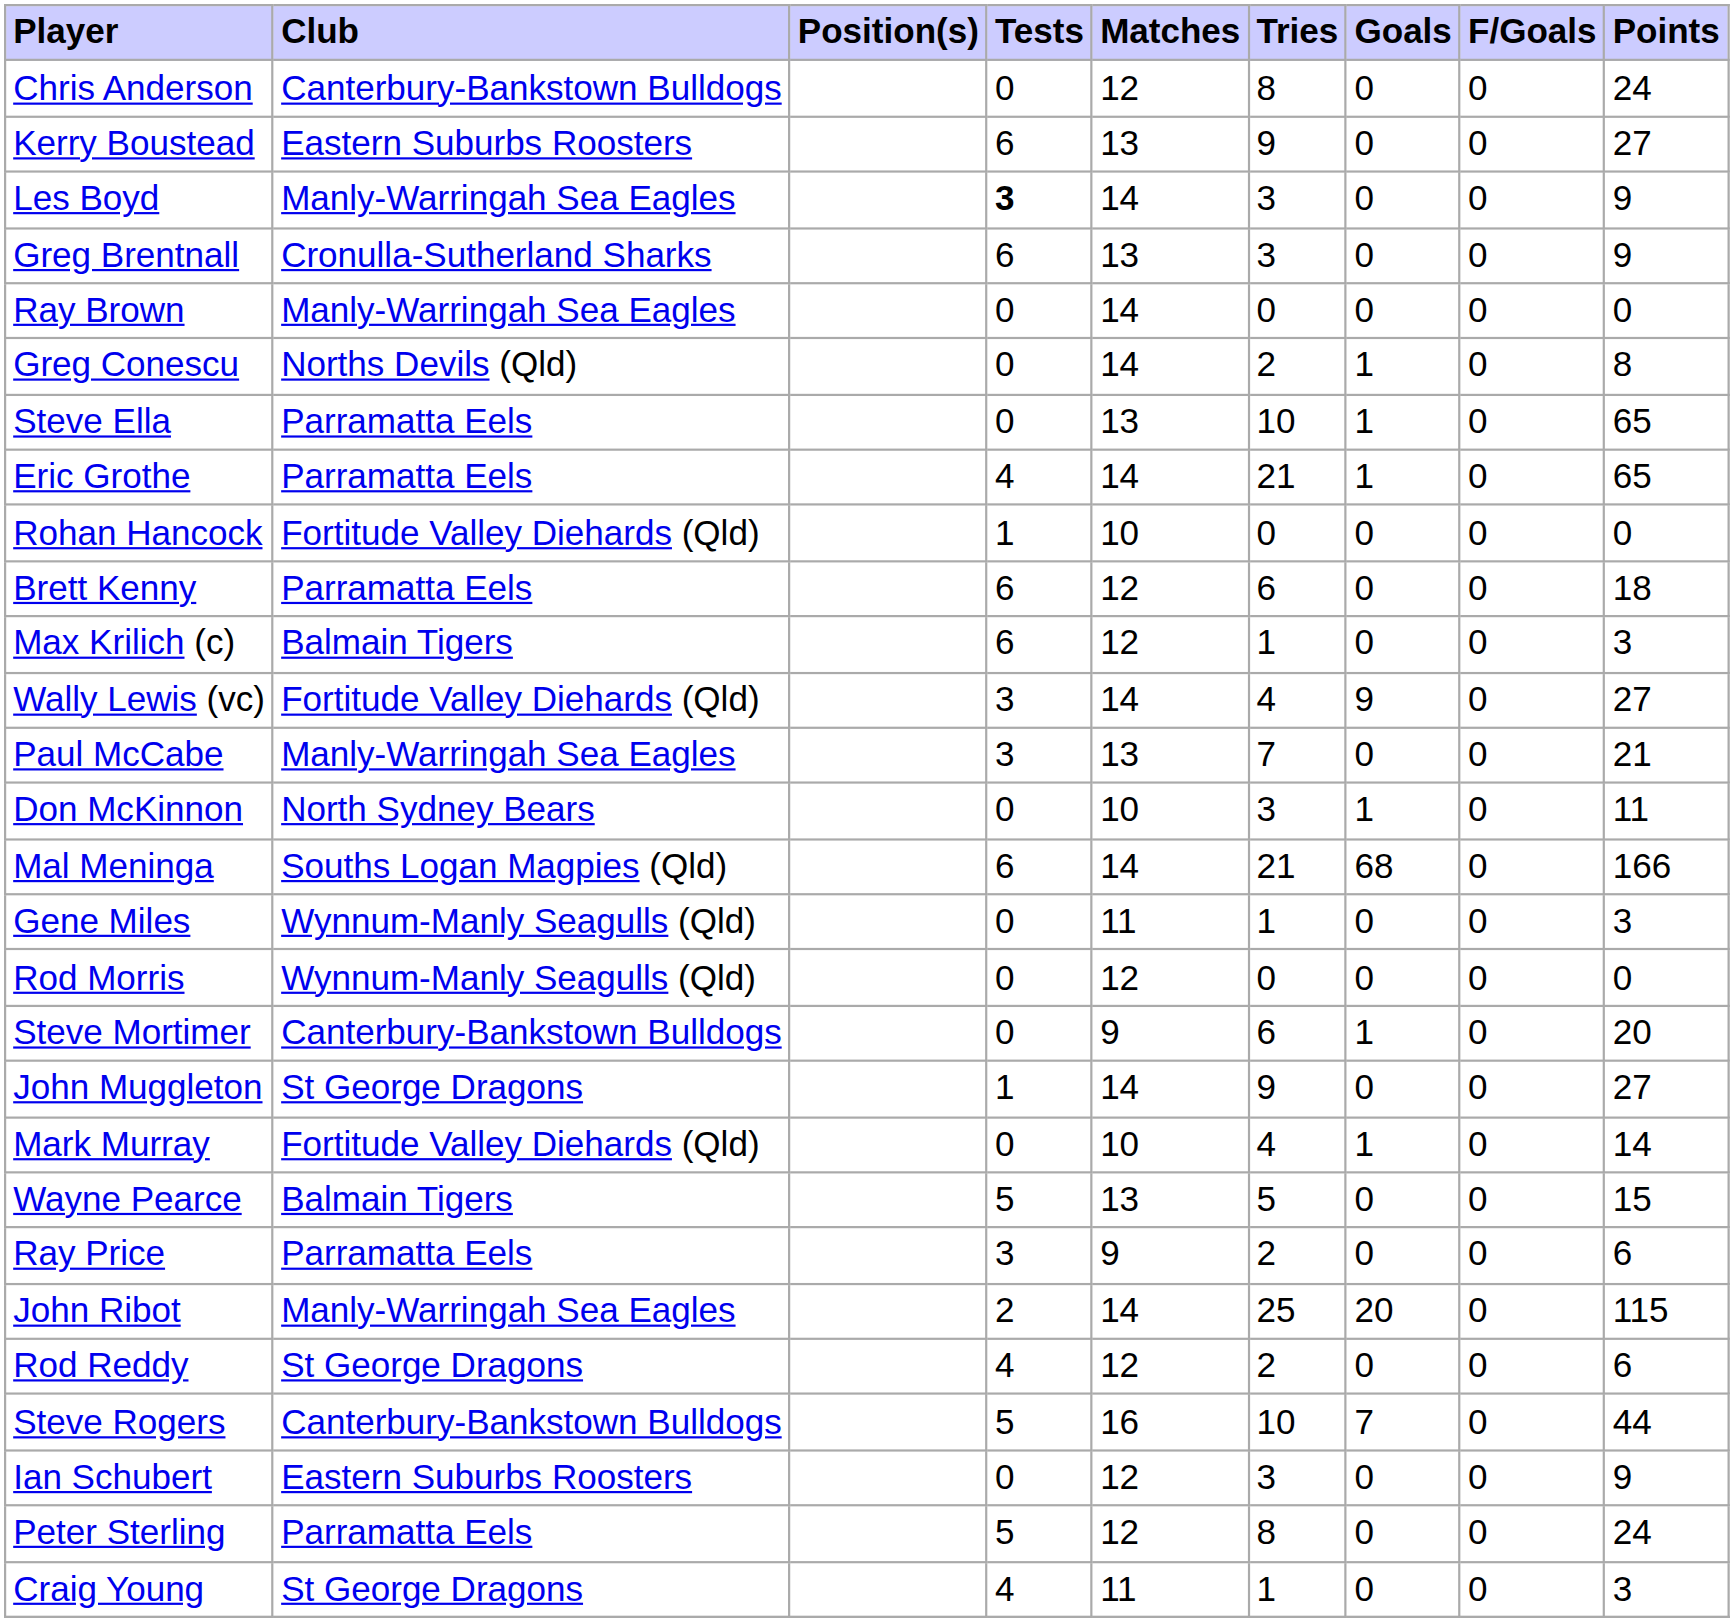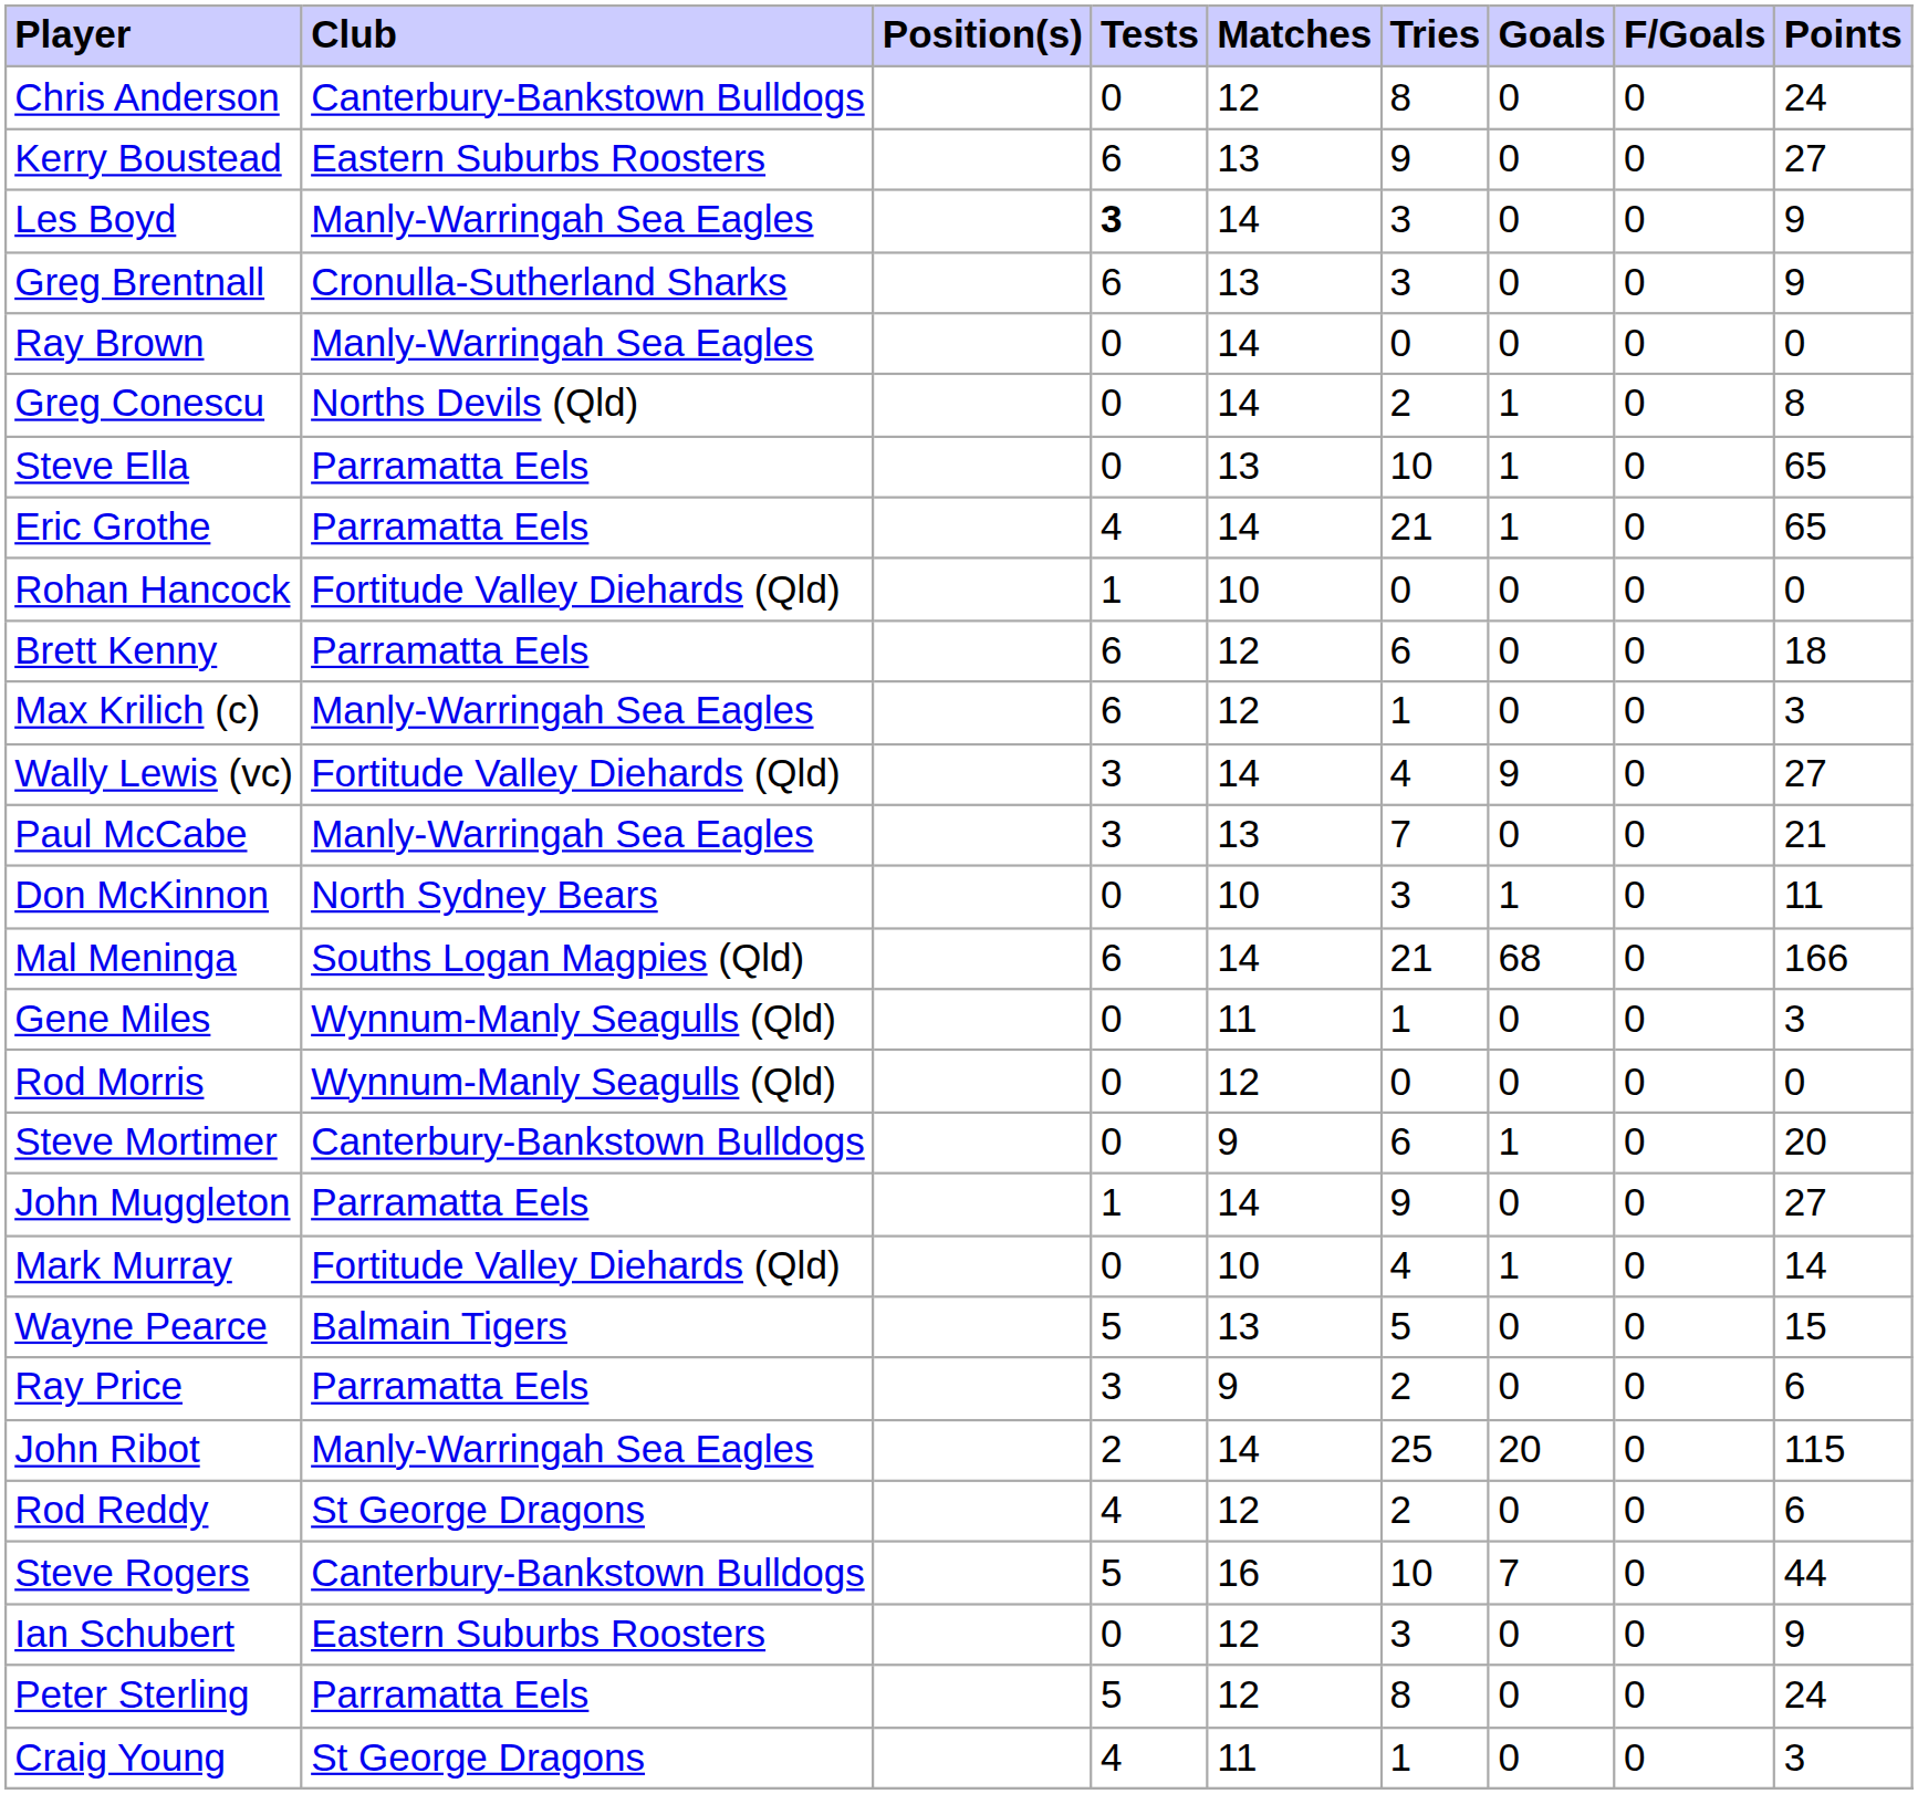 <table class=wikitable>
 <tr style="background:#ccf;">
 <td><strong>Player</strong></td>
 <td><strong>Club</strong></td>
 <td><strong>Position(s)</strong></td>
 <td><strong>Tests</strong></td>
 <td><strong>Matches</strong></td>
 <td><strong>Tries</strong></td>
 <td><strong>Goals</strong></td>
 <td><strong>F/Goals</strong></td>
 <td><strong>Points</strong></td>
 </tr>
 <tr style="background:#fff;">
 <td> <a href='#'>Chris Anderson</a></td>
 <td> <a href='#'>Canterbury-Bankstown Bulldogs</a></td>
 <td></td>
 <td>0</td>
 <td>12</td>
 <td>8</td>
 <td>0</td>
 <td>0</td>
 <td>24</td>
 </tr>
 <tr style="background:#fff;">
 <td> <a href='#'>Kerry Boustead</a></td>
 <td> <a href='#'>Eastern Suburbs Roosters</a></td>
 <td></td>
 <td>6</td>
 <td>13</td>
 <td>9</td>
 <td>0</td>
 <td>0</td>
 <td>27</td>
 </tr>
 <tr style="background:#fff;">
 <td> <a href='#'>Les Boyd</a></td>
 <td> <a href='#'>Manly-Warringah Sea Eagles</a></td>
 <td></td>
 <td><strong>3</strong></td>
 <td>14</td>
 <td>3</td>
 <td>0</td>
 <td>0</td>
 <td>9</td>
 </tr>
 <tr style="background:#fff;">
 <td> <a href='#'>Greg Brentnall</a></td>
 <td> <a href='#'>Cronulla-Sutherland Sharks</a></td>
 <td></td>
 <td>6</td>
 <td>13</td>
 <td>3</td>
 <td>0</td>
 <td>0</td>
 <td>9</td>
 </tr>
 <tr style="background:#fff;">
 <td> <a href='#'>Ray Brown</a></td>
 <td> <a href='#'>Manly-Warringah Sea Eagles</a></td>
 <td></td>
 <td>0</td>
 <td>14</td>
 <td>0</td>
 <td>0</td>
 <td>0</td>
 <td>0</td>
 </tr>
 <tr style="background:#fff;">
 <td> <a href='#'>Greg Conescu</a></td>
 <td> <a href='#'>Norths Devils</a> (Qld)</td>
 <td></td>
 <td>0</td>
 <td>14</td>
 <td>2</td>
 <td>1</td>
 <td>0</td>
 <td>8</td>
 </tr>
 <tr style="background:#fff;">
 <td> <a href='#'>Steve Ella</a></td>
 <td> <a href='#'>Parramatta Eels</a></td>
 <td></td>
 <td>0</td>
 <td>13</td>
 <td>10</td>
 <td>1</td>
 <td>0</td>
 <td>65</td>
 </tr>
 <tr style="background:#fff;">
 <td> <a href='#'>Eric Grothe</a></td>
 <td> <a href='#'>Parramatta Eels</a></td>
 <td></td>
 <td>4</td>
 <td>14</td>
 <td>21</td>
 <td>1</td>
 <td>0</td>
 <td>65</td>
 </tr>
 <tr style="background:#fff;">
 <td> <a href='#'>Rohan Hancock</a></td>
 <td> <a href='#'>Fortitude Valley Diehards</a> (Qld)</td>
 <td></td>
 <td>1</td>
 <td>10</td>
 <td>0</td>
 <td>0</td>
 <td>0</td>
 <td>0</td>
 </tr>
 <tr style="background:#fff;">
 <td> <a href='#'>Brett Kenny</a></td>
 <td> <a href='#'>Parramatta Eels</a></td>
 <td></td>
 <td>6</td>
 <td>12</td>
 <td>6</td>
 <td>0</td>
 <td>0</td>
 <td>18</td>
 </tr>
 <tr style="background:#fff;">
 <td> <a href='#'>Max Krilich</a> (c)</td>
-<td> <a href='#'>Balmain Tigers</a></td>
+<td> <a href='#'>Manly-Warringah Sea Eagles</a></td>
 <td></td>
 <td>6</td>
 <td>12</td>
 <td>1</td>
 <td>0</td>
 <td>0</td>
 <td>3</td>
 </tr>
 <tr style="background:#fff;">
 <td> <a href='#'>Wally Lewis</a> (vc)</td>
 <td> <a href='#'>Fortitude Valley Diehards</a> (Qld)</td>
 <td></td>
 <td>3</td>
 <td>14</td>
 <td>4</td>
 <td>9</td>
 <td>0</td>
 <td>27</td>
 </tr>
 <tr style="background:#fff;">
 <td> <a href='#'>Paul McCabe</a></td>
 <td> <a href='#'>Manly-Warringah Sea Eagles</a></td>
 <td></td>
 <td>3</td>
 <td>13</td>
 <td>7</td>
 <td>0</td>
 <td>0</td>
 <td>21</td>
 </tr>
 <tr style="background:#fff;">
 <td> <a href='#'>Don McKinnon</a></td>
 <td> <a href='#'>North Sydney Bears</a></td>
 <td></td>
 <td>0</td>
 <td>10</td>
 <td>3</td>
 <td>1</td>
 <td>0</td>
 <td>11</td>
 </tr>
 <tr style="background:#fff;">
 <td> <a href='#'>Mal Meninga</a></td>
 <td> <a href='#'>Souths Logan Magpies</a> (Qld)</td>
 <td></td>
 <td>6</td>
 <td>14</td>
 <td>21</td>
 <td>68</td>
 <td>0</td>
 <td>166</td>
 </tr>
 <tr style="background:#fff;">
 <td> <a href='#'>Gene Miles</a></td>
 <td> <a href='#'>Wynnum-Manly Seagulls</a> (Qld)</td>
 <td></td>
 <td>0</td>
 <td>11</td>
 <td>1</td>
 <td>0</td>
 <td>0</td>
 <td>3</td>
 </tr>
 <tr style="background:#fff;">
 <td> <a href='#'>Rod Morris</a></td>
 <td> <a href='#'>Wynnum-Manly Seagulls</a> (Qld)</td>
 <td></td>
 <td>0</td>
 <td>12</td>
 <td>0</td>
 <td>0</td>
 <td>0</td>
 <td>0</td>
 </tr>
 <tr style="background:#fff;">
 <td> <a href='#'>Steve Mortimer</a></td>
 <td> <a href='#'>Canterbury-Bankstown Bulldogs</a></td>
 <td></td>
 <td>0</td>
 <td>9</td>
 <td>6</td>
 <td>1</td>
 <td>0</td>
 <td>20</td>
 </tr>
 <tr style="background:#fff;">
 <td> <a href='#'>John Muggleton</a></td>
-<td> <a href='#'>St George Dragons</a></td>
+<td> <a href='#'>Parramatta Eels</a></td>
 <td></td>
 <td>1</td>
 <td>14</td>
 <td>9</td>
 <td>0</td>
 <td>0</td>
 <td>27</td>
 </tr>
 <tr style="background:#fff;">
 <td> <a href='#'>Mark Murray</a></td>
 <td> <a href='#'>Fortitude Valley Diehards</a> (Qld)</td>
 <td></td>
 <td>0</td>
 <td>10</td>
 <td>4</td>
 <td>1</td>
 <td>0</td>
 <td>14</td>
 </tr>
 <tr style="background:#fff;">
 <td> <a href='#'>Wayne Pearce</a></td>
 <td> <a href='#'>Balmain Tigers</a></td>
 <td></td>
 <td>5</td>
 <td>13</td>
 <td>5</td>
 <td>0</td>
 <td>0</td>
 <td>15</td>
 </tr>
 <tr style="background:#fff;">
 <td> <a href='#'>Ray Price</a></td>
 <td> <a href='#'>Parramatta Eels</a></td>
 <td></td>
 <td>3</td>
 <td>9</td>
 <td>2</td>
 <td>0</td>
 <td>0</td>
 <td>6</td>
 </tr>
 <tr style="background:#fff;">
 <td> <a href='#'>John Ribot</a></td>
 <td> <a href='#'>Manly-Warringah Sea Eagles</a></td>
 <td></td>
 <td>2</td>
 <td>14</td>
 <td>25</td>
 <td>20</td>
 <td>0</td>
 <td>115</td>
 </tr>
 <tr style="background:#fff;">
 <td> <a href='#'>Rod Reddy</a></td>
 <td> <a href='#'>St George Dragons</a></td>
 <td></td>
 <td>4</td>
 <td>12</td>
 <td>2</td>
 <td>0</td>
 <td>0</td>
 <td>6</td>
 </tr>
 <tr style="background:#fff;">
 <td> <a href='#'>Steve Rogers</a></td>
 <td> <a href='#'>Canterbury-Bankstown Bulldogs</a></td>
 <td></td>
 <td>5</td>
 <td>16</td>
 <td>10</td>
 <td>7</td>
 <td>0</td>
 <td>44</td>
 </tr>
 <tr style="background:#fff;">
 <td> <a href='#'>Ian Schubert</a></td>
 <td> <a href='#'>Eastern Suburbs Roosters</a></td>
 <td></td>
 <td>0</td>
 <td>12</td>
 <td>3</td>
 <td>0</td>
 <td>0</td>
 <td>9</td>
 </tr>
 <tr style="background:#fff;">
 <td> <a href='#'>Peter Sterling</a></td>
 <td> <a href='#'>Parramatta Eels</a></td>
 <td></td>
 <td>5</td>
 <td>12</td>
 <td>8</td>
 <td>0</td>
 <td>0</td>
 <td>24</td>
 </tr>
 <tr style="background:#fff;">
 <td> <a href='#'>Craig Young</a></td>
 <td> <a href='#'>St George Dragons</a></td>
 <td></td>
 <td>4</td>
 <td>11</td>
 <td>1</td>
 <td>0</td>
 <td>0</td>
 <td>3</td>
 </tr>
 <tr>
 </tr>
 </table>
